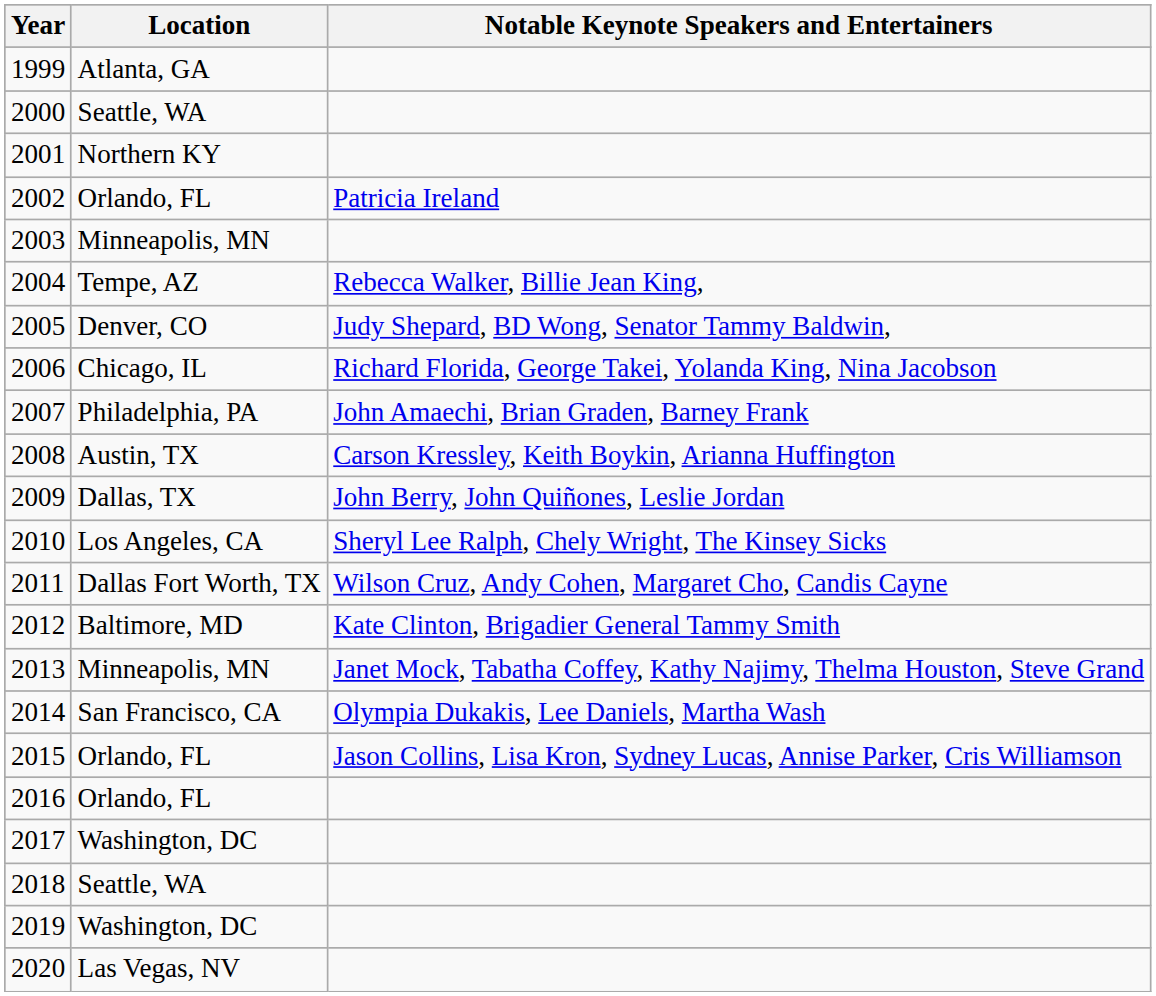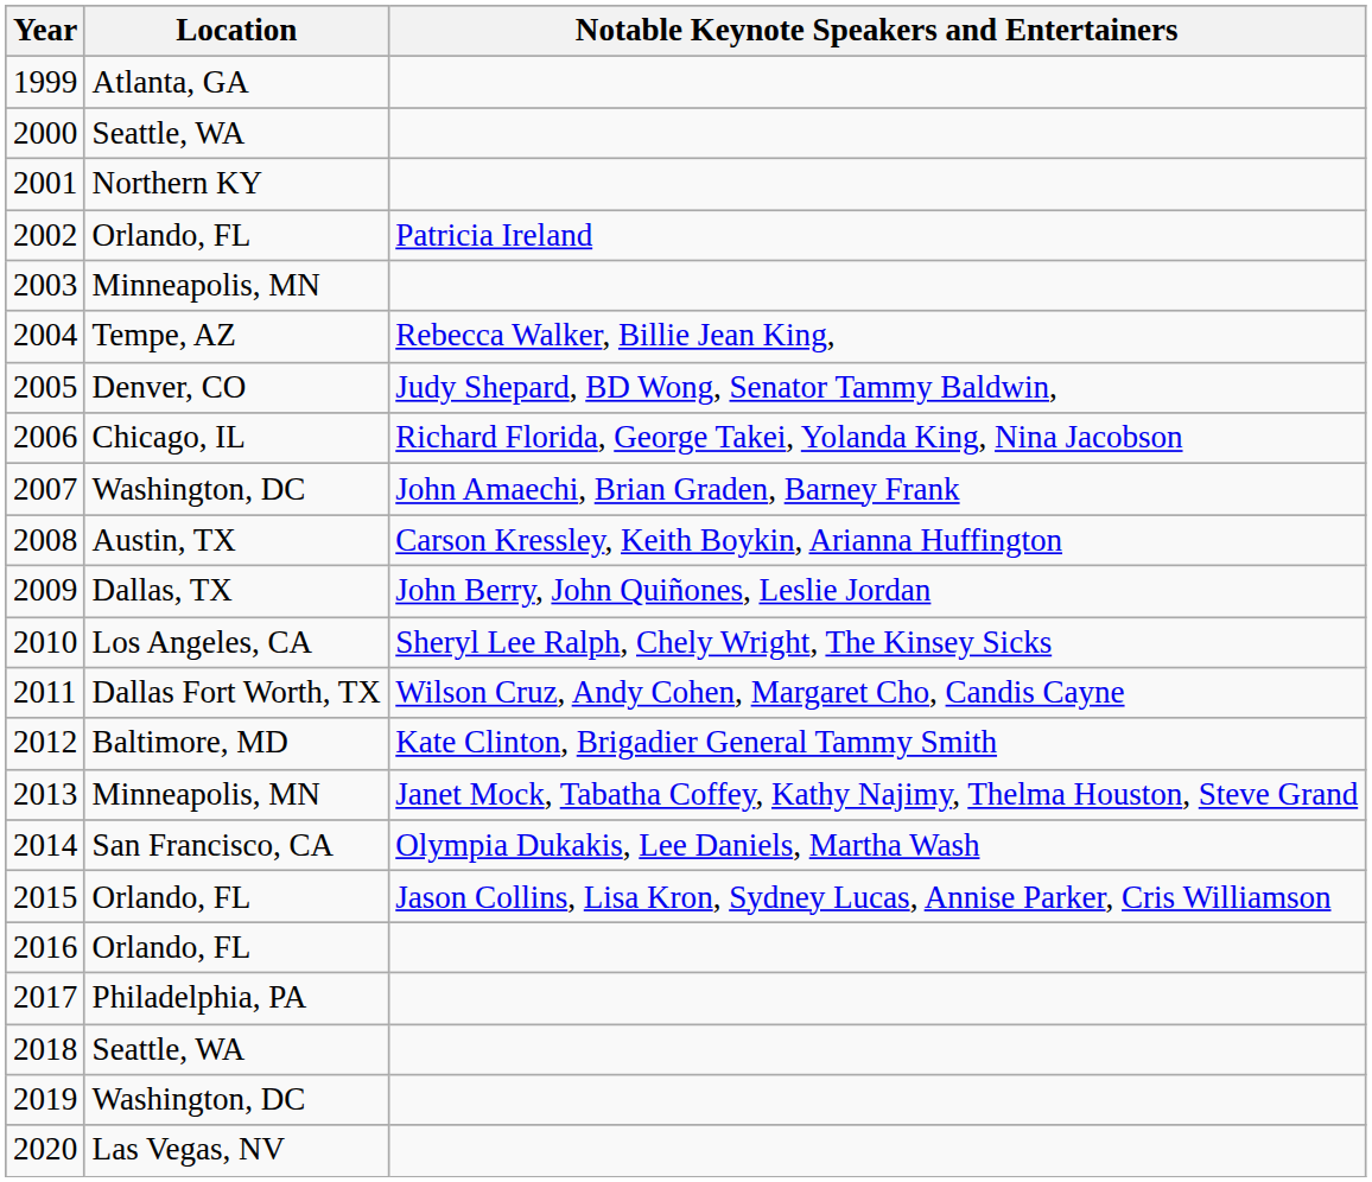 <table class="wikitable">
 <tr>
 <th>Year</th>
 <th>Location</th>
 <th>Notable Keynote Speakers and Entertainers</th>
 </tr>
 <tr>
 <td>1999</td>
 <td>Atlanta, GA</td>
 <td></td>
 </tr>
 <tr>
 <td>2000</td>
 <td>Seattle, WA</td>
 <td></td>
 </tr>
 <tr>
 <td>2001</td>
 <td>Northern KY</td>
 <td></td>
 </tr>
 <tr>
 <td>2002</td>
 <td>Orlando, FL</td>
 <td><a href='#'>Patricia Ireland</a></td>
 </tr>
 <tr>
 <td>2003</td>
 <td>Minneapolis, MN</td>
 <td></td>
 </tr>
 <tr>
 <td>2004</td>
 <td>Tempe, AZ</td>
 <td><a href='#'>Rebecca Walker</a>, <a href='#'>Billie Jean King</a>,</td>
 </tr>
 <tr>
 <td>2005</td>
 <td>Denver, CO</td>
 <td><a href='#'>Judy Shepard</a>, <a href='#'>BD Wong</a>, <a href='#'>Senator Tammy Baldwin</a>,</td>
 </tr>
 <tr>
 <td>2006</td>
 <td>Chicago, IL</td>
 <td><a href='#'>Richard Florida</a>, <a href='#'>George Takei</a>, <a href='#'>Yolanda King</a>, <a href='#'>Nina Jacobson</a></td>
 </tr>
 <tr>
 <td>2007</td>
-<td>Philadelphia, PA</td>
+<td>Washington, DC</td>
 <td><a href='#'>John Amaechi</a>, <a href='#'>Brian Graden</a>, <a href='#'>Barney Frank</a></td>
 </tr>
 <tr>
 <td>2008</td>
 <td>Austin, TX</td>
 <td><a href='#'>Carson Kressley</a>, <a href='#'>Keith Boykin</a>, <a href='#'>Arianna Huffington</a></td>
 </tr>
 <tr>
 <td>2009</td>
 <td>Dallas, TX</td>
 <td><a href='#'>John Berry</a>, <a href='#'>John Quiñones</a>, <a href='#'>Leslie Jordan</a></td>
 </tr>
 <tr>
 <td>2010</td>
 <td>Los Angeles, CA</td>
 <td><a href='#'>Sheryl Lee Ralph</a>, <a href='#'>Chely Wright</a>, <a href='#'>The Kinsey Sicks</a></td>
 </tr>
 <tr>
 <td>2011</td>
 <td>Dallas Fort Worth, TX</td>
 <td><a href='#'>Wilson Cruz</a>, <a href='#'>Andy Cohen</a>, <a href='#'>Margaret Cho</a>, <a href='#'>Candis Cayne</a></td>
 </tr>
 <tr>
 <td>2012</td>
 <td>Baltimore, MD</td>
 <td><a href='#'>Kate Clinton</a>, <a href='#'>Brigadier General Tammy Smith</a></td>
 </tr>
 <tr>
 <td>2013</td>
 <td>Minneapolis, MN</td>
 <td><a href='#'>Janet Mock</a>, <a href='#'>Tabatha Coffey</a>, <a href='#'>Kathy Najimy</a>, <a href='#'>Thelma Houston</a>, <a href='#'>Steve Grand</a></td>
 </tr>
 <tr>
 <td>2014</td>
 <td>San Francisco, CA</td>
 <td><a href='#'>Olympia Dukakis</a>, <a href='#'>Lee Daniels</a>, <a href='#'>Martha Wash</a></td>
 </tr>
 <tr>
 <td>2015</td>
 <td>Orlando, FL</td>
 <td><a href='#'>Jason Collins</a>, <a href='#'>Lisa Kron</a>, <a href='#'>Sydney Lucas</a>, <a href='#'>Annise Parker</a>, <a href='#'>Cris Williamson</a></td>
 </tr>
 <tr>
 <td>2016</td>
 <td>Orlando, FL</td>
 <td></td>
 </tr>
 <tr>
 <td>2017</td>
-<td>Washington, DC</td>
+<td>Philadelphia, PA</td>
 <td></td>
 </tr>
 <tr>
 <td>2018</td>
 <td>Seattle, WA</td>
 <td></td>
 </tr>
 <tr>
 <td>2019</td>
 <td>Washington, DC</td>
 <td></td>
 </tr>
 <tr>
 <td>2020</td>
 <td>Las Vegas, NV</td>
 </tr>
 </table>
